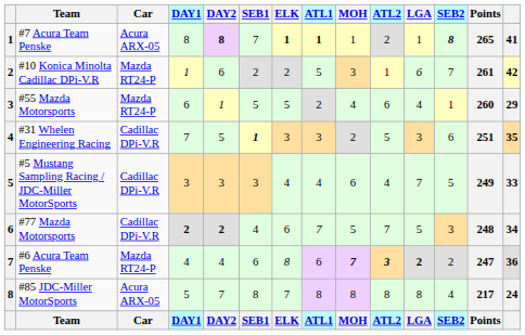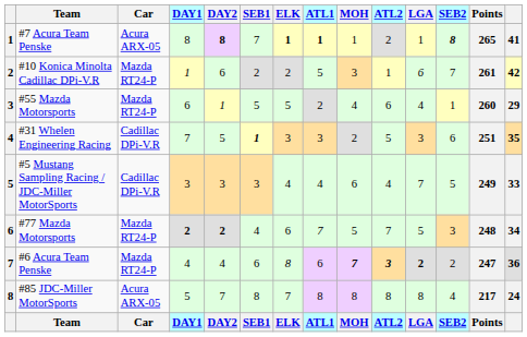 <table class="wikitable" style="font-size:85%; text-align:center">
 <tr style="background:#f9f9f9; vertical-align:top;">
 <th valign=middle></th>
 <th valign=middle>Team</th>
 <th valign=middle>Car</th>
 <th style="background:#bbffff;"><a href='#'>DAY1</a></th>
 <th><a href='#'>DAY2</a></th>
 <th><a href='#'>SEB1</a></th>
 <th><a href='#'>ELK</a></th>
 <th style="background:#bbffff;"><a href='#'>ATL1</a></th>
 <th><a href='#'>MOH</a></th>
 <th style="background:#bbffff;"><a href='#'>ATL2</a></th>
 <th><a href='#'>LGA</a></th>
 <th style="background:#bbffff;"><a href='#'>SEB2</a></th>
 <th valign=middle>Points</th>
 <th valign=middle></th>
 </tr>
 <tr>
 <th>1</th>
 <td align=left>#7 <a href='#'>Acura Team Penske</a></td>
 <td align=left><a href='#'>Acura ARX-05</a></td>
 <td style="background:#dfffdf;">8</td>
 <td style="background:#efcfff;"><strong>8</strong></td>
 <td style="background:#dfffdf;">7</td>
 <td style="background:#ffffbf;"><strong>1</strong></td>
 <td style="background:#ffffbf;"><strong>1</strong></td>
 <td style="background:#ffffbf;">1</td>
 <td style="background:#dfdfdf;">2</td>
 <td style="background:#ffffbf;">1</td>
 <td style="background:#dfffdf;"><strong><em>8</em></strong></td>
 <th>265</th>
 <th>41</th>
 </tr>
 <tr>
 <th>2</th>
 <td align=left>#10 <a href='#'>Konica Minolta Cadillac DPi-V.R</a></td>
 <td align=left><a href='#'>Mazda RT24-P</a></td>
 <td style="background:#ffffbf;"><em>1</em></td>
 <td style="background:#dfffdf;">6</td>
 <td style="background:#dfdfdf;">2</td>
 <td style="background:#dfdfdf;">2</td>
 <td style="background:#dfffdf;">5</td>
 <td style="background:#ffdf9f;">3</td>
 <td style="background:#ffffbf;">1</td>
 <td style="background:#dfffdf;"><em>6</em></td>
 <td style="background:#dfffdf;">7</td>
 <th>261</th>
 <th style="background:#ffffbf;">42</th>
 </tr>
 <tr>
 <th>3</th>
 <td align=left>#55 <a href='#'>Mazda Motorsports</a></td>
 <td align=left><a href='#'>Mazda RT24-P</a></td>
 <td style="background:#dfffdf;">6</td>
 <td style="background:#ffffbf;"><em>1</em></td>
 <td style="background:#dfffdf;">5</td>
 <td style="background:#dfffdf;">5</td>
 <td style="background:#dfdfdf;">2</td>
 <td style="background:#dfffdf;">4</td>
 <td style="background:#dfffdf;">6</td>
 <td style="background:#dfffdf;">4</td>
 <td style="background:#ffffbf;">1</td>
 <th>260</th>
 <th>29</th>
 </tr>
 <tr>
 <th>4</th>
 <td align=left>#31 <a href='#'>Whelen Engineering Racing</a></td>
 <td align=left><a href='#'>Cadillac DPi-V.R</a></td>
 <td style="background:#dfffdf;">7</td>
 <td style="background:#dfffdf;">5</td>
 <td style="background:#ffffbf;"><strong><em>1</em></strong></td>
 <td style="background:#ffdf9f;">3</td>
 <td style="background:#ffdf9f;">3</td>
 <td style="background:#dfdfdf;">2</td>
 <td style="background:#dfffdf;">5</td>
 <td style="background:#ffdf9f;">3</td>
 <td style="background:#dfffdf;">6</td>
 <th>251</th>
 <th style="background:#ffdf9f;">35</th>
 </tr>
 <tr>
 <th>5</th>
 <td align=left>#5 <a href='#'>Mustang Sampling Racing / JDC-Miller MotorSports</a></td>
 <td align=left><a href='#'>Cadillac DPi-V.R</a></td>
 <td style="background:#ffdf9f;">3</td>
 <td style="background:#ffdf9f;">3</td>
 <td style="background:#ffdf9f;">3</td>
 <td style="background:#dfffdf;">4</td>
 <td style="background:#dfffdf;">4</td>
 <td style="background:#dfffdf;">6</td>
 <td style="background:#dfffdf;">4</td>
 <td style="background:#dfffdf;">7</td>
 <td style="background:#dfffdf;">5</td>
 <th>249</th>
 <th>33</th>
 </tr>
 <tr>
 <th>6</th>
 <td align=left>#77 <a href='#'>Mazda Motorsports</a></td>
-<td align=left><a href='#'>Cadillac DPi-V.R</a></td>
+<td align=left><a href='#'>Mazda RT24-P</a></td>
 <td style="background:#dfdfdf;"><strong>2</strong></td>
 <td style="background:#dfdfdf;"><strong>2</strong></td>
 <td style="background:#dfffdf;">4</td>
 <td style="background:#dfffdf;">6</td>
 <td style="background:#dfffdf;"><em>7</em></td>
 <td style="background:#dfffdf;">5</td>
 <td style="background:#dfffdf;">7</td>
 <td style="background:#dfffdf;">5</td>
 <td style="background:#ffdf9f;">3</td>
 <th>248</th>
 <th>34</th>
 </tr>
 <tr>
 <th>7</th>
 <td align=left>#6 <a href='#'>Acura Team Penske</a></td>
 <td align=left><a href='#'>Mazda RT24-P</a></td>
 <td style="background:#dfffdf;">4</td>
 <td style="background:#dfffdf;">4</td>
 <td style="background:#dfffdf;">6</td>
 <td style="background:#dfffdf;"><em>8</em></td>
 <td style="background:#efcfff;">6</td>
 <td style="background:#efcfff;"><strong><em>7</em></strong></td>
 <td style="background:#ffdf9f;"><strong><em>3</em></strong></td>
 <td style="background:#dfdfdf;"><strong>2</strong></td>
 <td style="background:#dfdfdf;">2</td>
 <th>247</th>
 <th style="background:#dfdfdf;">36</th>
 </tr>
 <tr>
 <th>8</th>
 <td align=left>#85 <a href='#'>JDC-Miller MotorSports</a></td>
 <td align=left><a href='#'>Acura ARX-05</a></td>
 <td style="background:#dfffdf;">5</td>
 <td style="background:#dfffdf;">7</td>
 <td style="background:#dfffdf;">8</td>
 <td style="background:#dfffdf;">7</td>
 <td style="background:#efcfff;">8</td>
 <td style="background:#efcfff;">8</td>
 <td style="background:#dfffdf;">8</td>
 <td style="background:#dfffdf;">8</td>
 <td style="background:#dfffdf;">4</td>
 <th>217</th>
 <th>24</th>
 </tr>
 <tr valign="top">
 <th valign=middle></th>
 <th valign=middle>Team</th>
 <th valign=middle>Car</th>
 <th style="background:#bbffff;"><a href='#'>DAY1</a></th>
 <th><a href='#'>DAY2</a></th>
 <th><a href='#'>SEB1</a></th>
 <th><a href='#'>ELK</a></th>
 <th style="background:#bbffff;"><a href='#'>ATL1</a></th>
 <th><a href='#'>MOH</a></th>
 <th style="background:#bbffff;"><a href='#'>ATL2</a></th>
 <th><a href='#'>LGA</a></th>
 <th style="background:#bbffff;"><a href='#'>SEB2</a></th>
 <th valign=middle>Points</th>
 <th valign=middle></th>
 </tr>
 </table>
